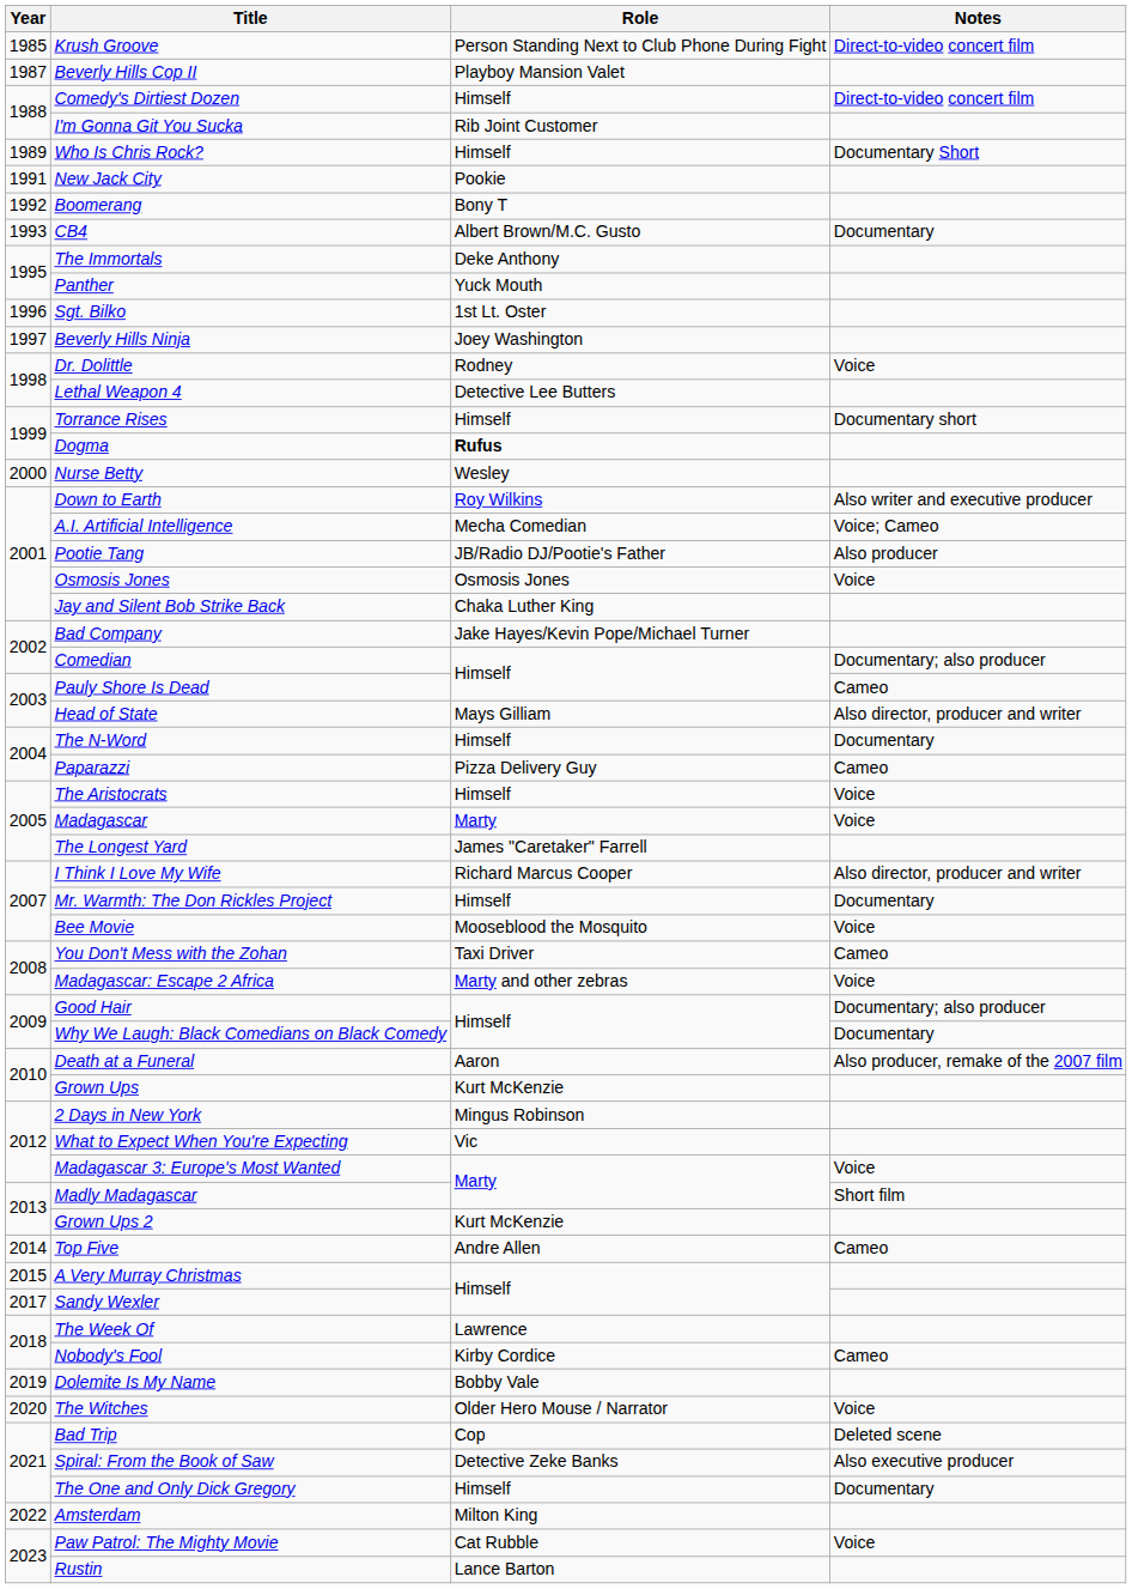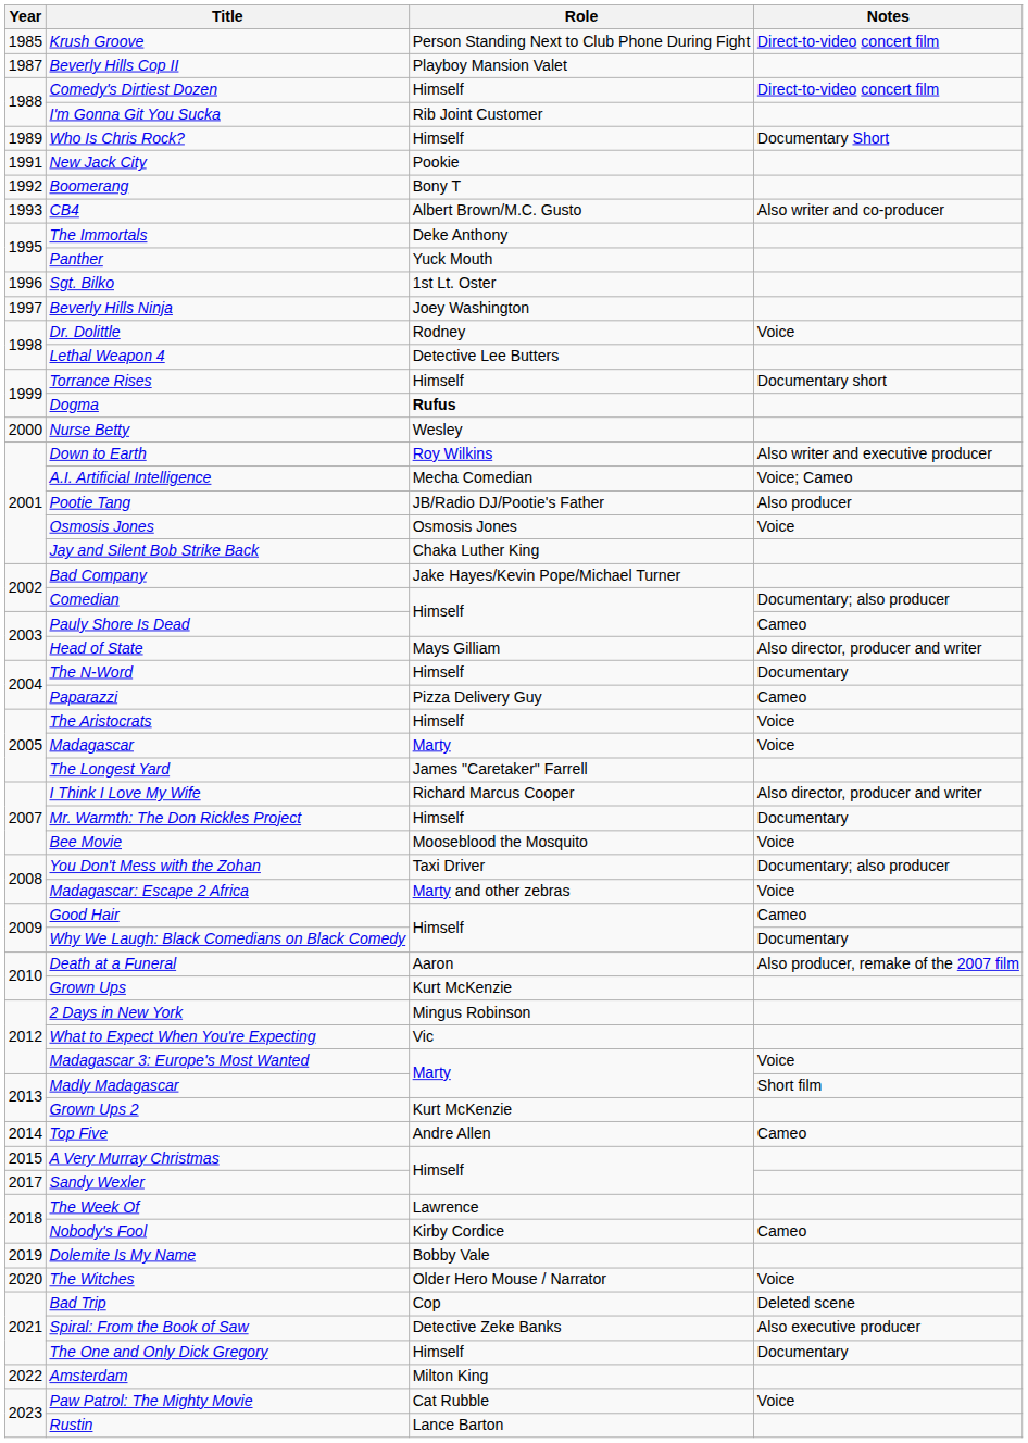 <table class="wikitable sortable">
 <tr>
 <th>Year</th>
 <th>Title</th>
 <th>Role</th>
 <th class="unsortable">Notes</th>
 </tr>
 <tr>
 <td>1985</td>
 <td><em><a href='#'>Krush Groove</a></em></td>
 <td>Person Standing Next to Club Phone During Fight</td>
 <td><a href='#'>Direct-to-video</a> <a href='#'>concert film</a></td>
 </tr>
 <tr>
 <td>1987</td>
 <td><em><a href='#'>Beverly Hills Cop II</a></em></td>
 <td>Playboy Mansion Valet</td>
 <td></td>
 </tr>
 <tr>
 <td rowspan="2">1988</td>
 <td><em><a href='#'>Comedy's Dirtiest Dozen</a></em></td>
 <td>Himself</td>
 <td><a href='#'>Direct-to-video</a> <a href='#'>concert film</a></td>
 </tr>
 <tr>
 <td><em><a href='#'>I'm Gonna Git You Sucka</a></em></td>
 <td>Rib Joint Customer</td>
 <td></td>
 </tr>
 <tr>
 <td>1989</td>
 <td><em><a href='#'>Who Is Chris Rock?</a></em></td>
 <td>Himself</td>
 <td>Documentary <a href='#'>Short</a></td>
 </tr>
 <tr>
 <td>1991</td>
 <td><em><a href='#'>New Jack City</a></em></td>
 <td>Pookie</td>
 <td></td>
 </tr>
 <tr>
 <td>1992</td>
 <td><em><a href='#'>Boomerang</a></em></td>
 <td>Bony T</td>
 <td></td>
 </tr>
 <tr>
 <td>1993</td>
 <td><em><a href='#'>CB4</a></em></td>
 <td>Albert Brown/M.C. Gusto</td>
-<td>Documentary</td>
+<td>Also writer and co-producer</td>
 </tr>
 <tr>
 <td rowspan="2">1995</td>
 <td><em><a href='#'>The Immortals</a></em></td>
 <td>Deke Anthony</td>
 <td></td>
 </tr>
 <tr>
 <td><em><a href='#'>Panther</a></em></td>
 <td>Yuck Mouth</td>
 <td></td>
 </tr>
 <tr>
 <td>1996</td>
 <td><em><a href='#'>Sgt. Bilko</a></em></td>
 <td>1st Lt. Oster</td>
 <td></td>
 </tr>
 <tr>
 <td>1997</td>
 <td><em><a href='#'>Beverly Hills Ninja</a></em></td>
 <td>Joey Washington</td>
 <td></td>
 </tr>
 <tr>
 <td rowspan="2">1998</td>
 <td><em><a href='#'>Dr. Dolittle</a></em></td>
 <td>Rodney</td>
 <td>Voice</td>
 </tr>
 <tr>
 <td><em><a href='#'>Lethal Weapon 4</a></em></td>
 <td>Detective Lee Butters</td>
 <td></td>
 </tr>
 <tr>
 <td rowspan="2">1999</td>
 <td><em><a href='#'>Torrance Rises</a></em></td>
 <td>Himself</td>
 <td>Documentary short</td>
 </tr>
 <tr>
 <td><em><a href='#'>Dogma</a></em></td>
 <td><strong>Rufus</strong></td>
 <td></td>
 </tr>
 <tr>
 <td>2000</td>
 <td><em><a href='#'>Nurse Betty</a></em></td>
 <td>Wesley</td>
 <td></td>
 </tr>
 <tr>
 <td rowspan="5">2001</td>
 <td><em><a href='#'>Down to Earth</a></em></td>
 <td><a href='#'>Roy Wilkins</a></td>
 <td>Also writer and executive producer</td>
 </tr>
 <tr>
 <td><em><a href='#'>A.I. Artificial Intelligence</a></em></td>
 <td>Mecha Comedian</td>
 <td>Voice; Cameo</td>
 </tr>
 <tr>
 <td><em><a href='#'>Pootie Tang</a></em></td>
 <td>JB/Radio DJ/Pootie's Father</td>
 <td>Also producer</td>
 </tr>
 <tr>
 <td><em><a href='#'>Osmosis Jones</a></em></td>
 <td>Osmosis Jones</td>
 <td>Voice</td>
 </tr>
 <tr>
 <td><em><a href='#'>Jay and Silent Bob Strike Back</a></em></td>
 <td>Chaka Luther King</td>
 <td></td>
 </tr>
 <tr>
 <td rowspan="2">2002</td>
 <td><em><a href='#'>Bad Company</a></em></td>
 <td>Jake Hayes/Kevin Pope/Michael Turner</td>
 <td></td>
 </tr>
 <tr>
 <td><em><a href='#'>Comedian</a></em></td>
 <td rowspan="2">Himself</td>
 <td>Documentary; also producer</td>
 </tr>
 <tr>
 <td rowspan="2">2003</td>
 <td><em><a href='#'>Pauly Shore Is Dead</a></em></td>
 <td>Cameo</td>
 </tr>
 <tr>
 <td><em><a href='#'>Head of State</a></em></td>
 <td>Mays Gilliam</td>
 <td>Also director, producer and writer</td>
 </tr>
 <tr>
 <td rowspan="2">2004</td>
 <td><em><a href='#'>The N-Word</a></em></td>
 <td>Himself</td>
 <td>Documentary</td>
 </tr>
 <tr>
 <td><em><a href='#'>Paparazzi</a></em></td>
 <td>Pizza Delivery Guy</td>
 <td>Cameo</td>
 </tr>
 <tr>
 <td rowspan="3">2005</td>
 <td><em><a href='#'>The Aristocrats</a></em></td>
 <td>Himself</td>
 <td>Voice</td>
 </tr>
 <tr>
 <td><em><a href='#'>Madagascar</a></em></td>
 <td><a href='#'>Marty</a></td>
 <td>Voice</td>
 </tr>
 <tr>
 <td><em><a href='#'>The Longest Yard</a></em></td>
 <td>James "Caretaker" Farrell</td>
 <td></td>
 </tr>
 <tr>
 <td rowspan="3">2007</td>
 <td><em><a href='#'>I Think I Love My Wife</a></em></td>
 <td>Richard Marcus Cooper</td>
 <td>Also director, producer and writer</td>
 </tr>
 <tr>
 <td><em><a href='#'>Mr. Warmth: The Don Rickles Project</a></em></td>
 <td>Himself</td>
 <td>Documentary</td>
 </tr>
 <tr>
 <td><em><a href='#'>Bee Movie</a></em></td>
 <td>Mooseblood the Mosquito</td>
 <td>Voice</td>
 </tr>
 <tr>
 <td rowspan="2">2008</td>
 <td><em><a href='#'>You Don't Mess with the Zohan</a></em></td>
 <td>Taxi Driver</td>
-<td>Cameo</td>
+<td>Documentary; also producer</td>
 </tr>
 <tr>
 <td><em><a href='#'>Madagascar: Escape 2 Africa</a></em></td>
 <td><a href='#'>Marty</a> and other zebras</td>
 <td>Voice</td>
 </tr>
 <tr>
 <td rowspan="2">2009</td>
 <td><em><a href='#'>Good Hair</a></em></td>
 <td rowspan="2">Himself</td>
-<td>Documentary; also producer</td>
+<td>Cameo</td>
 </tr>
 <tr>
 <td><em><a href='#'>Why We Laugh: Black Comedians on Black Comedy</a></em></td>
 <td>Documentary</td>
 </tr>
 <tr>
 <td rowspan="2">2010</td>
 <td><em><a href='#'>Death at a Funeral</a></em></td>
 <td>Aaron</td>
 <td>Also producer, remake of the <a href='#'>2007 film</a></td>
 </tr>
 <tr>
 <td><em><a href='#'>Grown Ups</a></em></td>
 <td>Kurt McKenzie</td>
 <td></td>
 </tr>
 <tr>
 <td rowspan="3">2012</td>
 <td><em><a href='#'>2 Days in New York</a></em></td>
 <td>Mingus Robinson</td>
 <td></td>
 </tr>
 <tr>
 <td><em><a href='#'>What to Expect When You're Expecting</a></em></td>
 <td>Vic</td>
 <td></td>
 </tr>
 <tr>
 <td><em><a href='#'>Madagascar 3: Europe's Most Wanted</a></em></td>
 <td rowspan="2"><a href='#'>Marty</a></td>
 <td>Voice</td>
 </tr>
 <tr>
 <td rowspan="2">2013</td>
 <td><em><a href='#'>Madly Madagascar</a></em></td>
 <td>Short film</td>
 </tr>
 <tr>
 <td><em><a href='#'>Grown Ups 2</a></em></td>
 <td>Kurt McKenzie</td>
 <td></td>
 </tr>
 <tr>
 <td>2014</td>
 <td><em><a href='#'>Top Five</a></em></td>
 <td>Andre Allen</td>
 <td>Cameo</td>
 </tr>
 <tr>
 <td>2015</td>
 <td><em><a href='#'>A Very Murray Christmas</a></em></td>
 <td rowspan="2">Himself</td>
 <td></td>
 </tr>
 <tr>
 <td>2017</td>
 <td><em><a href='#'>Sandy Wexler</a></em></td>
 <td></td>
 </tr>
 <tr>
 <td rowspan="2">2018</td>
 <td><em><a href='#'>The Week Of</a></em></td>
 <td>Lawrence</td>
 <td></td>
 </tr>
 <tr>
 <td><em><a href='#'>Nobody's Fool</a></em></td>
 <td>Kirby Cordice</td>
 <td>Cameo</td>
 </tr>
 <tr>
 <td>2019</td>
 <td><em><a href='#'>Dolemite Is My Name</a></em></td>
 <td>Bobby Vale</td>
 <td></td>
 </tr>
 <tr>
 <td>2020</td>
 <td><em><a href='#'>The Witches</a></em></td>
 <td>Older Hero Mouse / Narrator</td>
 <td>Voice</td>
 </tr>
 <tr>
 <td rowspan="3">2021</td>
 <td><em><a href='#'>Bad Trip</a></em></td>
 <td>Cop</td>
 <td>Deleted scene</td>
 </tr>
 <tr>
 <td><em><a href='#'>Spiral: From the Book of Saw</a></em></td>
 <td>Detective Zeke Banks</td>
 <td>Also executive producer</td>
 </tr>
 <tr>
 <td><em><a href='#'>The One and Only Dick Gregory</a></em></td>
 <td>Himself</td>
 <td>Documentary</td>
 </tr>
 <tr>
 <td>2022</td>
 <td><em><a href='#'>Amsterdam</a></em></td>
 <td>Milton King</td>
 <td></td>
 </tr>
 <tr>
 <td rowspan="2">2023</td>
 <td><em><a href='#'>Paw Patrol: The Mighty Movie</a></em></td>
 <td>Cat Rubble</td>
 <td>Voice</td>
 </tr>
 <tr>
 <td><em><a href='#'>Rustin</a></em></td>
 <td>Lance Barton</td>
 <td></td>
 </tr>
 </table>
